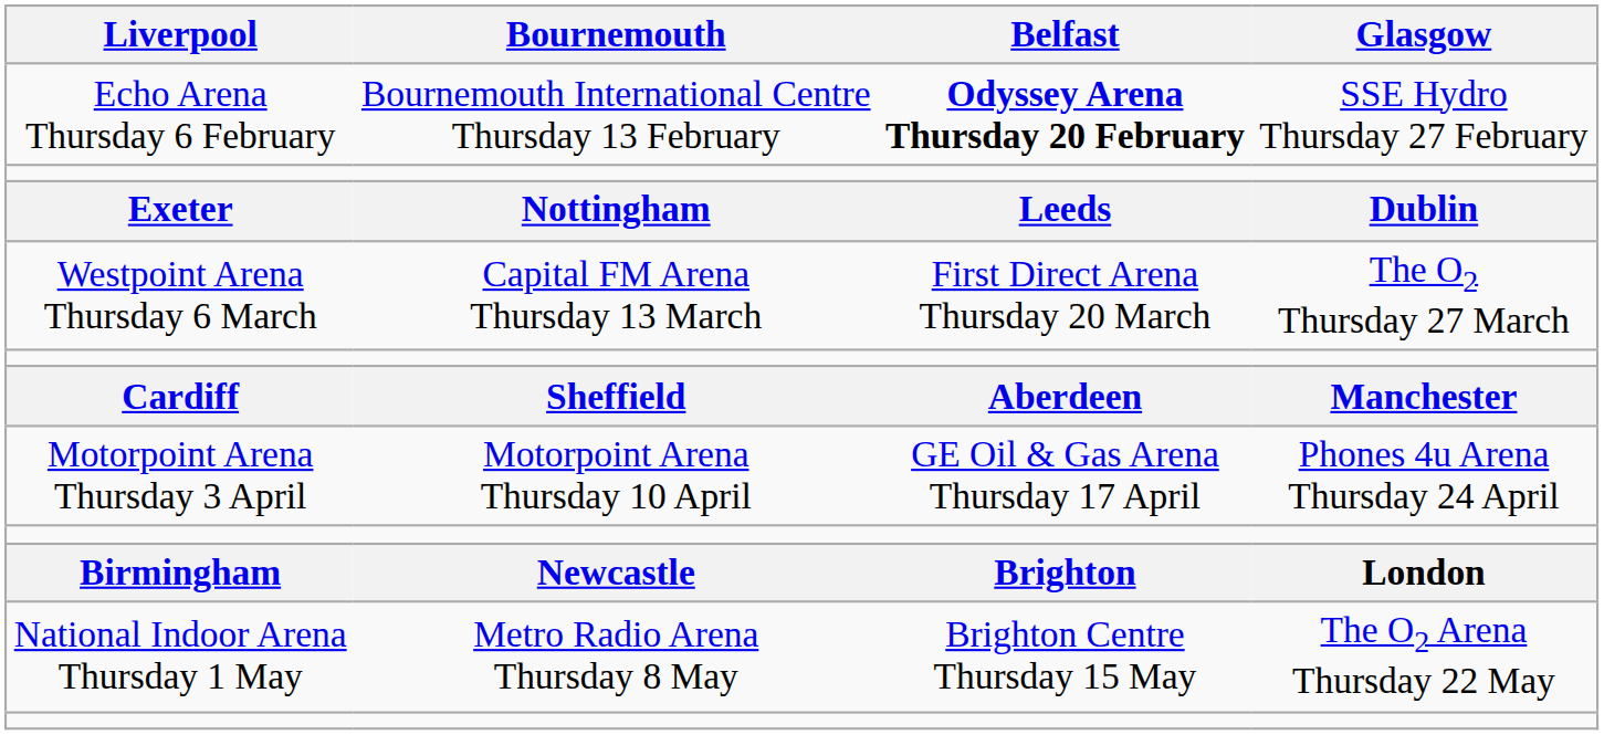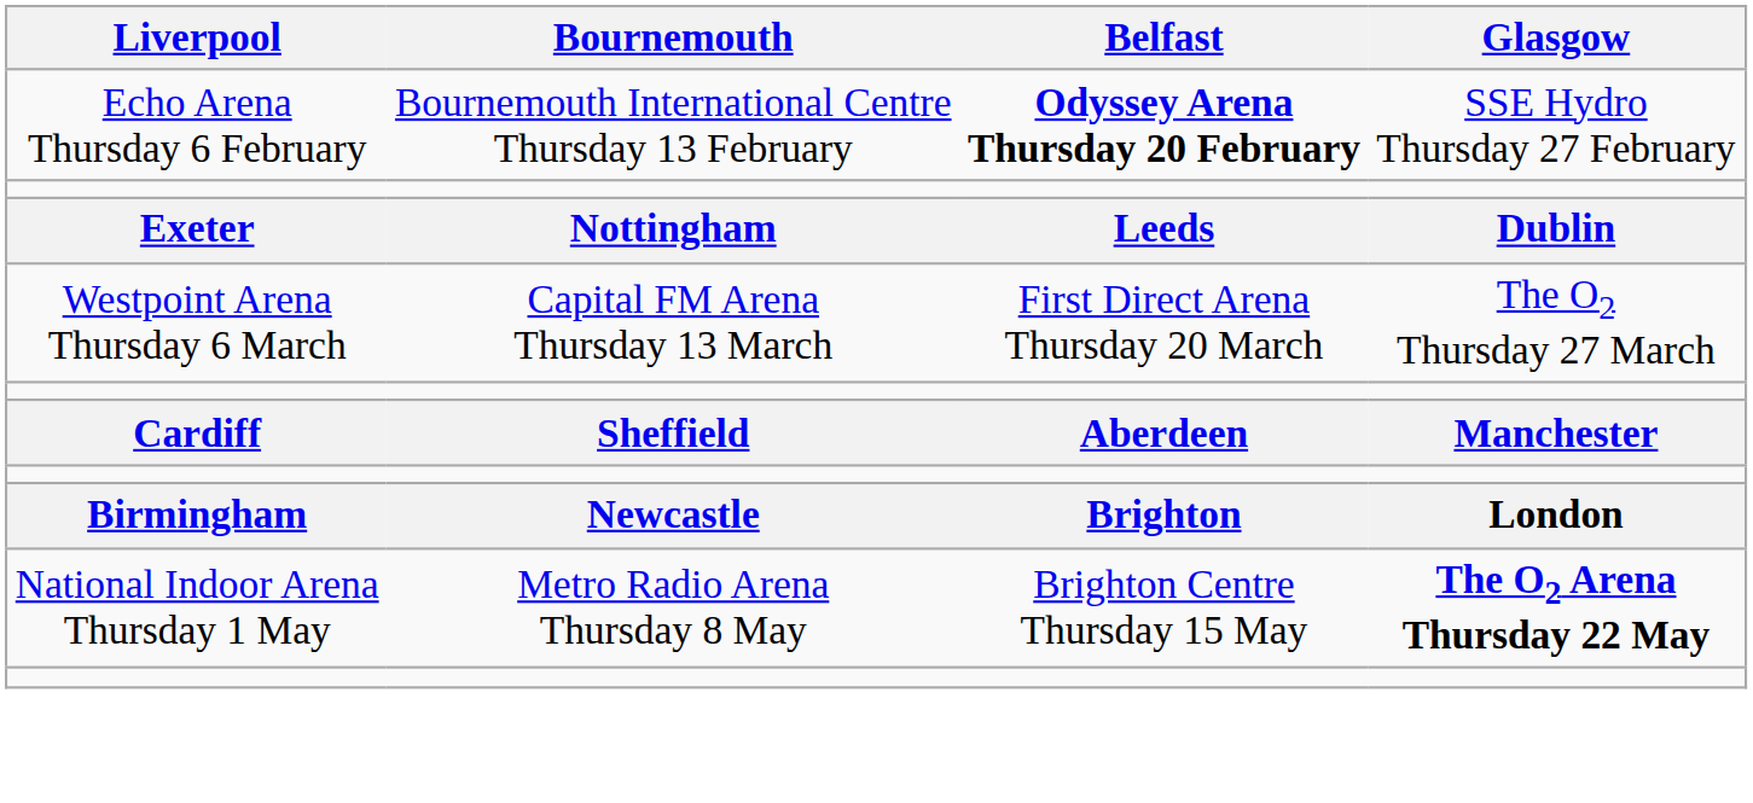 <table class="wikitable" style="text-align:center;">
 <tr>
 <th style="border-left:none; border-right:none;"> <a href='#'>Liverpool</a></th>
 <th style="border-left:none; border-right:none;"> <a href='#'>Bournemouth</a></th>
 <th style="border-left:none; border-right:none;"> <a href='#'>Belfast</a></th>
 <th style="border-left:none; border-right:none;"> <a href='#'>Glasgow</a></th>
 </tr>
 <tr>
 <td style="border-left:none; border-right:none;"><a href='#'>Echo Arena</a><br>Thursday 6 February</td>
 <td style="border-left:none; border-right:none;"><a href='#'>Bournemouth International Centre</a><br>Thursday 13 February</td>
 <td style="border-left:none; border-right:none;"><strong><a href='#'>Odyssey Arena</a><br>Thursday 20 February</strong></td>
 <td style="border-left:none; border-right:none;"><a href='#'>SSE Hydro</a><br>Thursday 27 February</td>
 </tr>
 <tr>
 <td style="border:none;"></td>
 <td style="border:none;"></td>
 <td style="border:none;"></td>
 <td style="border:none;"></td>
 </tr>
 <tr>
 <th style="border-left:none; border-right:none;"> <a href='#'>Exeter</a></th>
 <th style="border-left:none; border-right:none;"> <a href='#'>Nottingham</a></th>
 <th style="border-left:none; border-right:none;"> <a href='#'>Leeds</a></th>
 <th style="border-left:none; border-right:none;"> <a href='#'>Dublin</a></th>
 </tr>
 <tr>
 <td style="border-left:none; border-right:none;"><a href='#'>Westpoint Arena</a><br>Thursday 6 March</td>
 <td style="border-left:none; border-right:none;"><a href='#'>Capital FM Arena</a><br>Thursday 13 March</td>
 <td style="border-left:none; border-right:none;"><a href='#'>First Direct Arena</a><br>Thursday 20 March</td>
 <td style="border-left:none; border-right:none;"><a href='#'>The O<sub>2</sub></a><br>Thursday 27 March</td>
 </tr>
 <tr>
 <td style="border:none;"></td>
 <td style="border:none;"></td>
 <td style="border:none;"></td>
 <td style="border:none;"></td>
 </tr>
 <tr>
 <th style="border-left:none; border-right:none;"> <a href='#'>Cardiff</a></th>
 <th style="border-left:none; border-right:none;"> <a href='#'>Sheffield</a></th>
 <th style="border-left:none; border-right:none;"> <a href='#'>Aberdeen</a></th>
 <th style="border-left:none; border-right:none;"> <a href='#'>Manchester</a></th>
 </tr>
 <tr>
-<td style="border-left:none; border-right:none;"><a href='#'>Motorpoint Arena</a><br>Thursday 3 April</td>
-<td style="border-left:none; border-right:none;"><a href='#'>Motorpoint Arena</a><br>Thursday 10 April</td>
-<td style="border-left:none; border-right:none;"><a href='#'>GE Oil & Gas Arena</a><br>Thursday 17 April</td>
-<td style="border-left:none; border-right:none;"><a href='#'>Phones 4u Arena</a><br>Thursday 24 April</td>
-</tr>
-<tr>
 <td style="border:none;"></td>
 <td style="border:none;"></td>
 <td style="border:none;"></td>
 <td style="border:none;"></td>
 </tr>
 <tr>
 <th style="border-left:none; border-right:none;"> <a href='#'>Birmingham</a></th>
 <th style="border-left:none; border-right:none;"> <a href='#'>Newcastle</a></th>
 <th style="border-left:none; border-right:none;"> <a href='#'>Brighton</a></th>
 <th style="border-left:none; border-right:none;"> London</th>
 </tr>
 <tr>
 <td style="border-left:none; border-right:none;"><a href='#'>National Indoor Arena</a><br>Thursday 1 May</td>
 <td style="border-left:none; border-right:none;"><a href='#'>Metro Radio Arena</a><br>Thursday 8 May</td>
 <td style="border-left:none; border-right:none;"><a href='#'>Brighton Centre</a><br>Thursday 15 May</td>
-<td style="border-left:none; border-right:none;"><a href='#'>The O<sub>2</sub> Arena</a><br>Thursday 22 May</td>
+<td style="border-left:none; border-right:none;"><strong><a href='#'>The O<sub>2</sub> Arena</a><br>Thursday 22 May</strong></td>
 </tr>
 <tr>
 <td style="border:none;"></td>
 <td style="border:none;"></td>
 <td style="border:none;"></td>
 <td style="border:none;"></td>
 </tr>
 </table>
